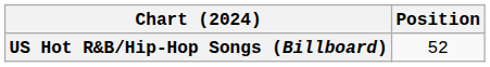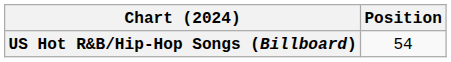 <table class="wikitable plainrowheaders" style="text-align:center">
 <tr>
 <th scope="col">Chart (2024)</th>
 <th scope="col">Position</th>
 </tr>
 <tr>
 <th scope="row">US Hot R&B/Hip-Hop Songs (<em>Billboard</em>)</th>
-<td>52</td>
+<td>54</td>
 </tr>
 </table>
